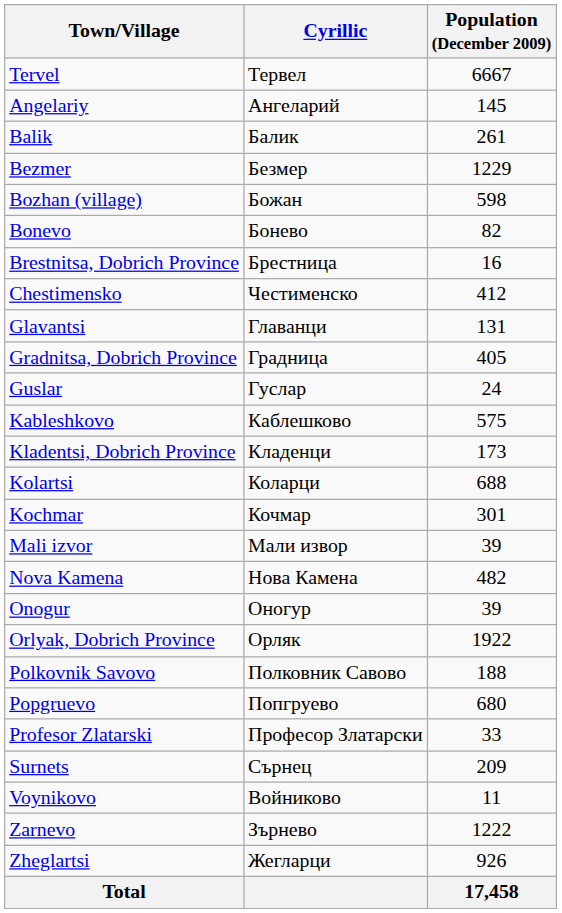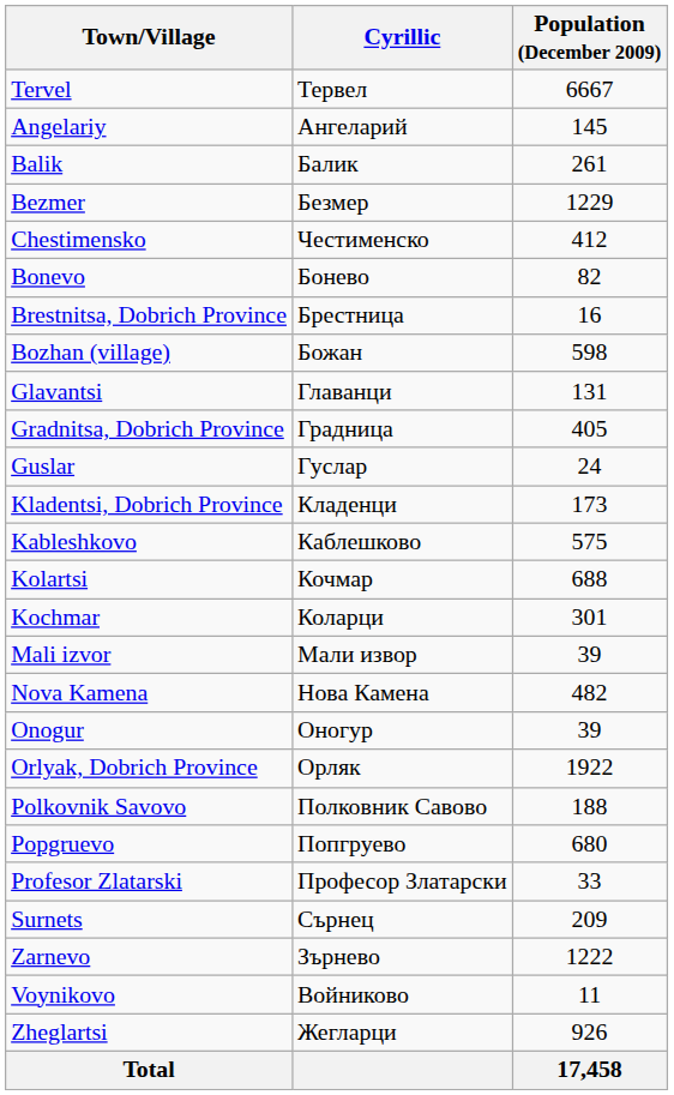 <table class="wikitable sortable">
 <tr>
 <th>Town/Village</th>
 <th><a href='#'>Cyrillic</a></th>
 <th>Population<br><small>(December 2009)</small></th>
 </tr>
 <tr>
 <td><a href='#'>Tervel</a></td>
 <td>Тервел</td>
 <td align="center">6667</td>
 </tr>
 <tr>
 <td><a href='#'>Angelariy</a></td>
 <td>Ангеларий</td>
 <td align="center">145</td>
 </tr>
 <tr>
 <td><a href='#'>Balik</a></td>
 <td>Балик</td>
 <td align="center">261</td>
 </tr>
 <tr>
 <td><a href='#'>Bezmer</a></td>
 <td>Безмер</td>
 <td align="center">1229</td>
 </tr>
 <tr>
-<td><a href='#'>Bozhan (village)</a></td>
-<td>Божан</td>
-<td align="center">598</td>
+<td><a href='#'>Chestimensko</a></td>
+<td>Честименско</td>
+<td align="center">412</td>
 </tr>
 <tr>
 <td><a href='#'>Bonevo</a></td>
 <td>Бонево</td>
 <td align="center">82</td>
 </tr>
 <tr>
 <td><a href='#'>Brestnitsa, Dobrich Province</a></td>
 <td>Брестница</td>
 <td align="center">16</td>
 </tr>
 <tr>
-<td><a href='#'>Chestimensko</a></td>
-<td>Честименско</td>
-<td align="center">412</td>
+<td><a href='#'>Bozhan (village)</a></td>
+<td>Божан</td>
+<td align="center">598</td>
 </tr>
 <tr>
 <td><a href='#'>Glavantsi</a></td>
 <td>Главанци</td>
 <td align="center">131</td>
 </tr>
 <tr>
 <td><a href='#'>Gradnitsa, Dobrich Province</a></td>
 <td>Градница</td>
 <td align="center">405</td>
 </tr>
 <tr>
 <td><a href='#'>Guslar</a></td>
 <td>Гуслар</td>
 <td align="center">24</td>
 </tr>
 <tr>
+<td><a href='#'>Kladentsi, Dobrich Province</a></td>
+<td>Кладенци</td>
+<td align="center">173</td>
+</tr>
+<tr>
 <td><a href='#'>Kableshkovo</a></td>
 <td>Каблешково</td>
 <td align="center">575</td>
 </tr>
 <tr>
-<td><a href='#'>Kladentsi, Dobrich Province</a></td>
-<td>Кладенци</td>
-<td align="center">173</td>
-</tr>
-<tr>
 <td><a href='#'>Kolartsi</a></td>
-<td>Коларци</td>
+<td>Кочмар</td>
 <td align="center">688</td>
 </tr>
 <tr>
 <td><a href='#'>Kochmar</a></td>
-<td>Кочмар</td>
+<td>Коларци</td>
 <td align="center">301</td>
 </tr>
 <tr>
 <td><a href='#'>Mali izvor</a></td>
 <td>Мали извор</td>
 <td align="center">39</td>
 </tr>
 <tr>
 <td><a href='#'>Nova Kamena</a></td>
 <td>Нова Камена</td>
 <td align="center">482</td>
 </tr>
 <tr>
 <td><a href='#'>Onogur</a></td>
 <td>Оногур</td>
 <td align="center">39</td>
 </tr>
 <tr>
 <td><a href='#'>Orlyak, Dobrich Province</a></td>
 <td>Орляк</td>
 <td align="center">1922</td>
 </tr>
 <tr>
 <td><a href='#'>Polkovnik Savovo</a></td>
 <td>Полковник Савово</td>
 <td align="center">188</td>
 </tr>
 <tr>
 <td><a href='#'>Popgruevo</a></td>
 <td>Попгруево</td>
 <td align="center">680</td>
 </tr>
 <tr>
 <td><a href='#'>Profesor Zlatarski</a></td>
 <td>Професор Златарски</td>
 <td align="center">33</td>
 </tr>
 <tr>
 <td><a href='#'>Surnets</a></td>
 <td>Сърнец</td>
 <td align="center">209</td>
 </tr>
 <tr>
+<td><a href='#'>Zarnevo</a></td>
+<td>Зърнево</td>
+<td align="center">1222</td>
+</tr>
+<tr>
 <td><a href='#'>Voynikovo</a></td>
 <td>Войниково</td>
 <td align="center">11</td>
-</tr>
-<tr>
-<td><a href='#'>Zarnevo</a></td>
-<td>Зърнево</td>
-<td align="center">1222</td>
 </tr>
 <tr>
 <td><a href='#'>Zheglartsi</a></td>
 <td>Жегларци</td>
 <td align="center">926</td>
 </tr>
 <tr>
 <th>Total</th>
 <th></th>
 <th align="center">17,458</th>
 </tr>
 </table>
